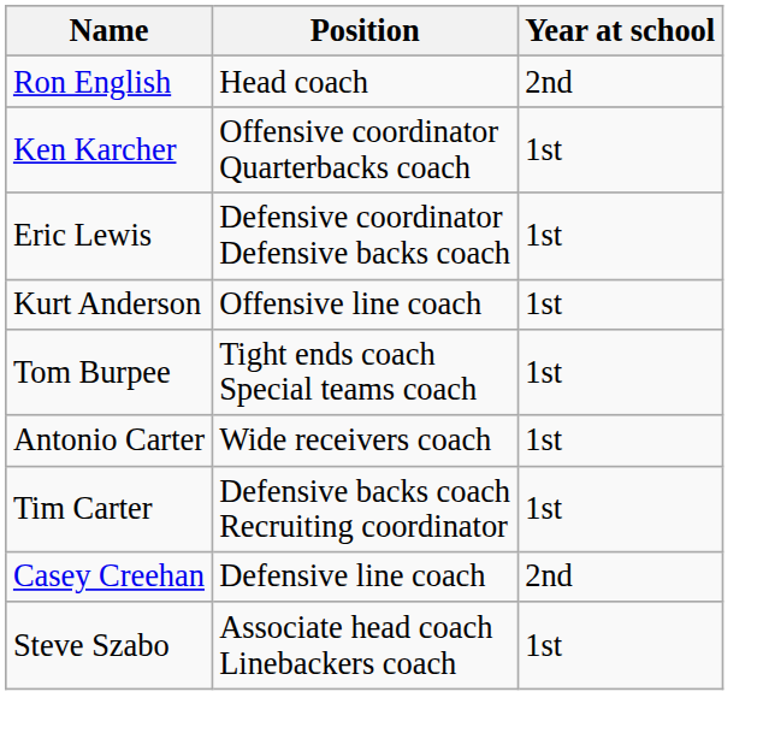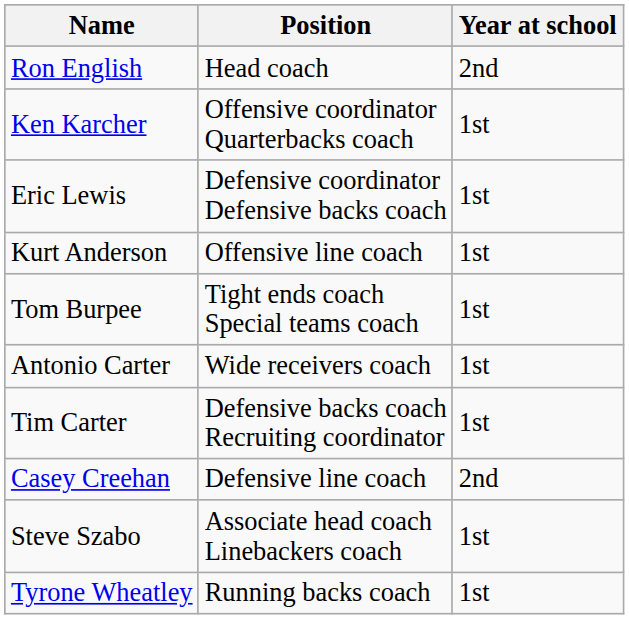 <table class="wikitable">
 <tr>
 <th>Name</th>
 <th>Position</th>
 <th>Year at school</th>
 </tr>
 <tr>
 <td><a href='#'>Ron English</a></td>
 <td>Head coach</td>
 <td>2nd</td>
 </tr>
 <tr>
 <td><a href='#'>Ken Karcher</a></td>
 <td>Offensive coordinator<br>Quarterbacks coach</td>
 <td>1st</td>
 </tr>
 <tr>
 <td>Eric Lewis</td>
 <td>Defensive coordinator<br>Defensive backs coach</td>
 <td>1st</td>
 </tr>
 <tr>
 <td>Kurt Anderson</td>
 <td>Offensive line coach</td>
 <td>1st</td>
 </tr>
 <tr>
 <td>Tom Burpee</td>
 <td>Tight ends coach<br>Special teams coach</td>
 <td>1st</td>
 </tr>
 <tr>
 <td>Antonio Carter</td>
 <td>Wide receivers coach</td>
 <td>1st</td>
 </tr>
 <tr>
 <td>Tim Carter</td>
 <td>Defensive backs coach<br>Recruiting coordinator</td>
 <td>1st</td>
 </tr>
 <tr>
 <td><a href='#'>Casey Creehan</a></td>
 <td>Defensive line coach</td>
 <td>2nd</td>
 </tr>
 <tr>
 <td>Steve Szabo</td>
 <td>Associate head coach<br>Linebackers coach</td>
 <td>1st</td>
 </tr>
+<tr>
+<td><a href='#'>Tyrone Wheatley</a></td>
+<td>Running backs coach</td>
+<td>1st</td>
+</tr>
 </table>
